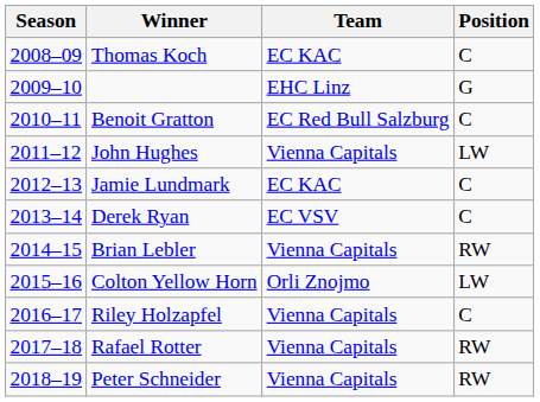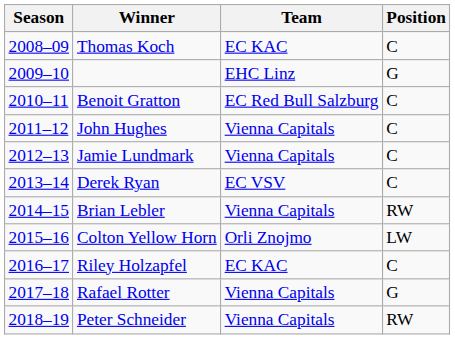 <table class="wikitable sortable">
 <tr>
 <th>Season</th>
 <th>Winner</th>
 <th>Team</th>
 <th>Position</th>
 </tr>
 <tr>
 <td><a href='#'>2008–09</a></td>
 <td><a href='#'>Thomas Koch</a></td>
 <td><a href='#'>EC KAC</a></td>
 <td>C</td>
 </tr>
 <tr>
 <td><a href='#'>2009–10</a></td>
 <td></td>
 <td><a href='#'>EHC Linz</a></td>
 <td>G</td>
 </tr>
 <tr>
 <td><a href='#'>2010–11</a></td>
 <td><a href='#'>Benoit Gratton</a></td>
 <td><a href='#'>EC Red Bull Salzburg</a></td>
 <td>C</td>
 </tr>
 <tr>
 <td><a href='#'>2011–12</a></td>
 <td><a href='#'>John Hughes</a></td>
 <td><a href='#'>Vienna Capitals</a></td>
-<td>LW</td>
+<td>C</td>
 </tr>
 <tr>
 <td><a href='#'>2012–13</a></td>
 <td><a href='#'>Jamie Lundmark</a></td>
-<td><a href='#'>EC KAC</a></td>
+<td><a href='#'>Vienna Capitals</a></td>
 <td>C</td>
 </tr>
 <tr>
 <td><a href='#'>2013–14</a></td>
 <td><a href='#'>Derek Ryan</a></td>
 <td><a href='#'>EC VSV</a></td>
 <td>C</td>
 </tr>
 <tr>
 <td><a href='#'>2014–15</a></td>
 <td><a href='#'>Brian Lebler</a></td>
 <td><a href='#'>Vienna Capitals</a></td>
 <td>RW</td>
 </tr>
 <tr>
 <td><a href='#'>2015–16</a></td>
 <td><a href='#'>Colton Yellow Horn</a></td>
 <td><a href='#'>Orli Znojmo</a></td>
 <td>LW</td>
 </tr>
 <tr>
 <td><a href='#'>2016–17</a></td>
 <td><a href='#'>Riley Holzapfel</a></td>
-<td><a href='#'>Vienna Capitals</a></td>
+<td><a href='#'>EC KAC</a></td>
 <td>C</td>
 </tr>
 <tr>
 <td><a href='#'>2017–18</a></td>
 <td><a href='#'>Rafael Rotter</a></td>
 <td><a href='#'>Vienna Capitals</a></td>
-<td>RW</td>
+<td>G</td>
 </tr>
 <tr>
 <td><a href='#'>2018–19</a></td>
 <td><a href='#'>Peter Schneider</a></td>
 <td><a href='#'>Vienna Capitals</a></td>
 <td>RW</td>
 </tr>
 </table>
